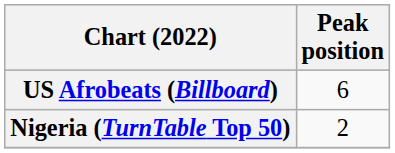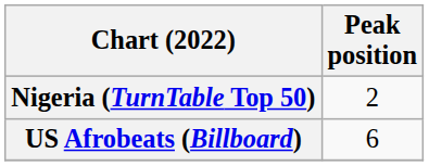 <table class="wikitable sortable plainrowheaders">
 <tr>
 <th scope="col">Chart (2022)</th>
 <th scope="col">Peak<br>position</th>
 </tr>
 <tr>
+<th scope="row">Nigeria (<a href='#'><em>TurnTable</em> Top 50</a>)</th>
+<td align=center>2</td>
+</tr>
+<tr>
 <th scope="row">US <a href='#'>Afrobeats</a> (<a href='#'><em>Billboard</em></a>)</th>
 <td align=center>6</td>
 </tr>
 <tr>
-<th scope="row">Nigeria (<a href='#'><em>TurnTable</em> Top 50</a>)</th>
-<td align=center>2</td>
-</tr>
-<tr>
 </tr>
 </table>
